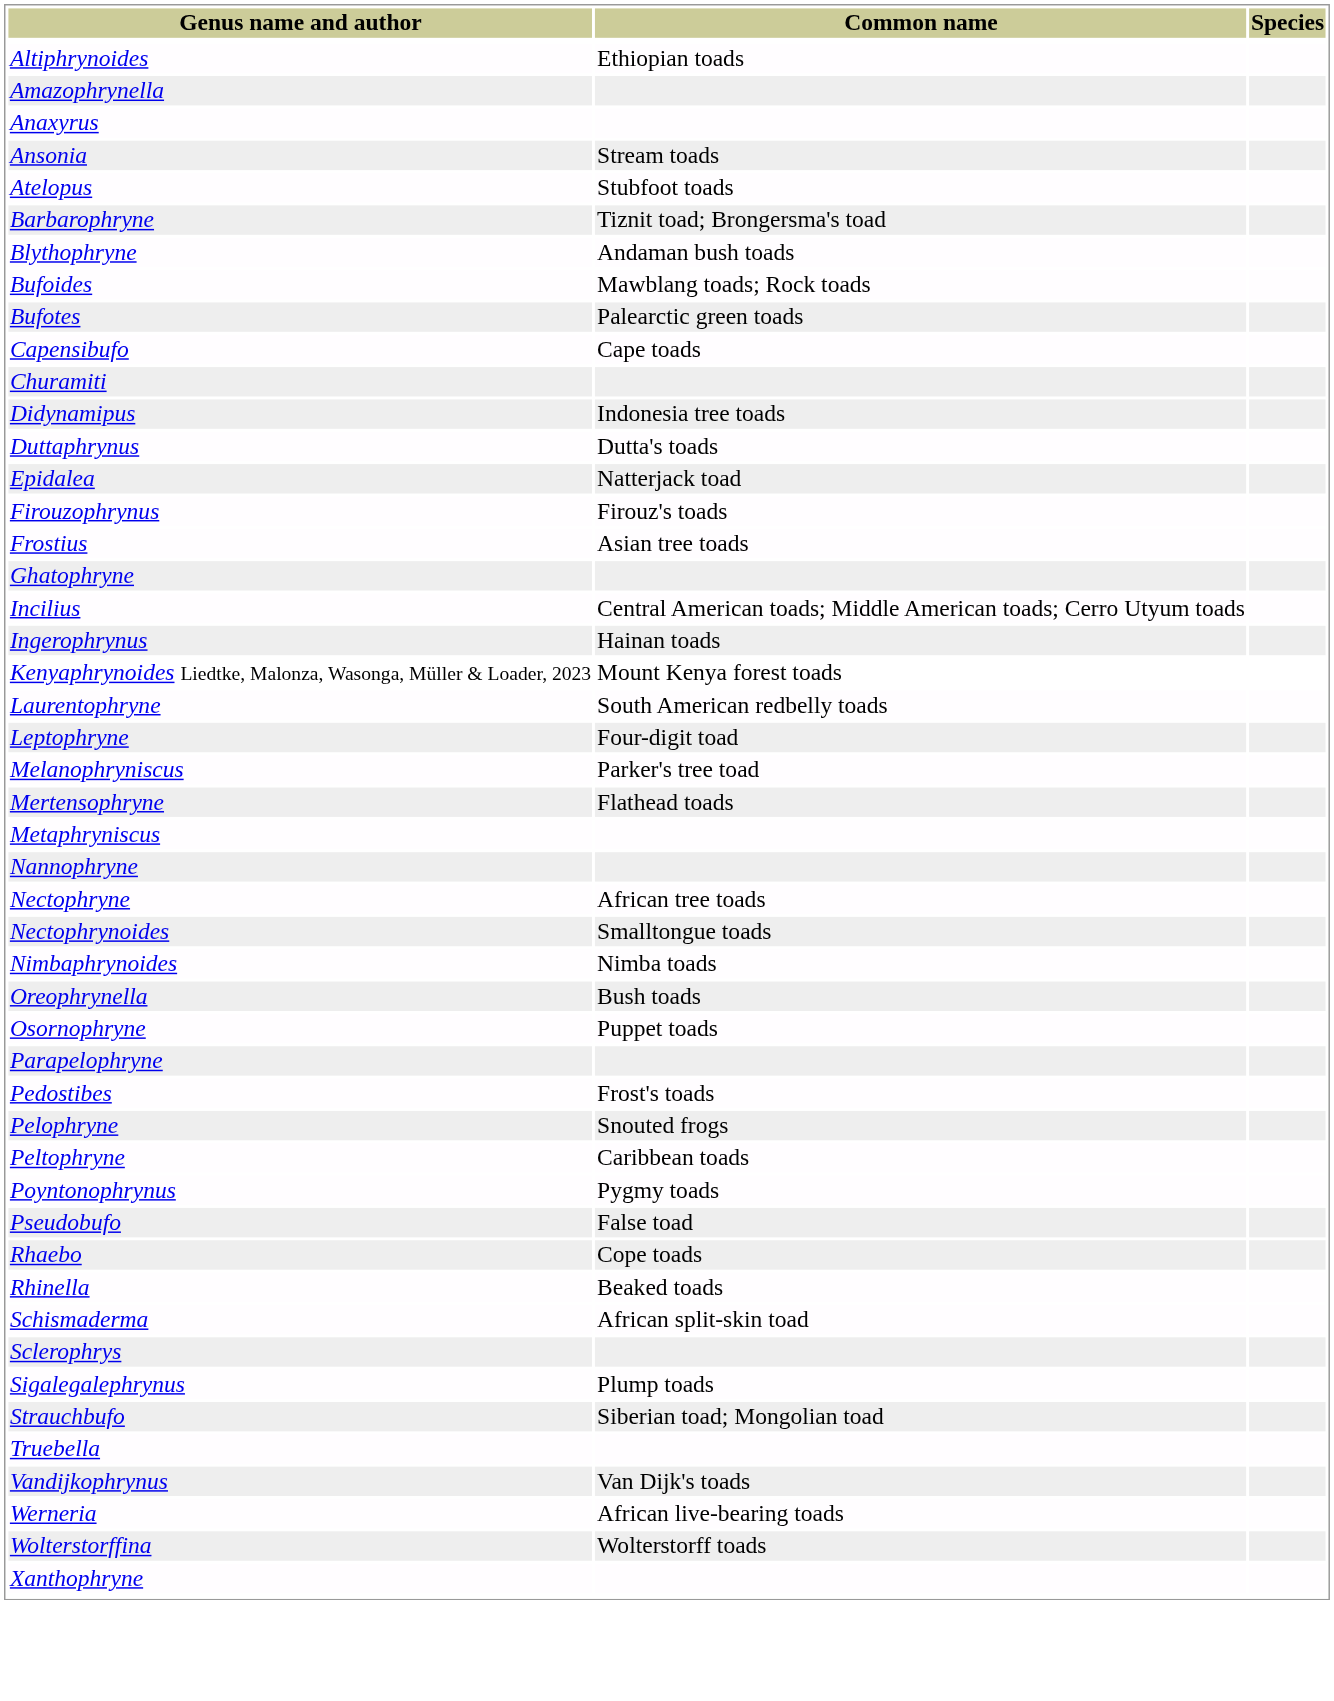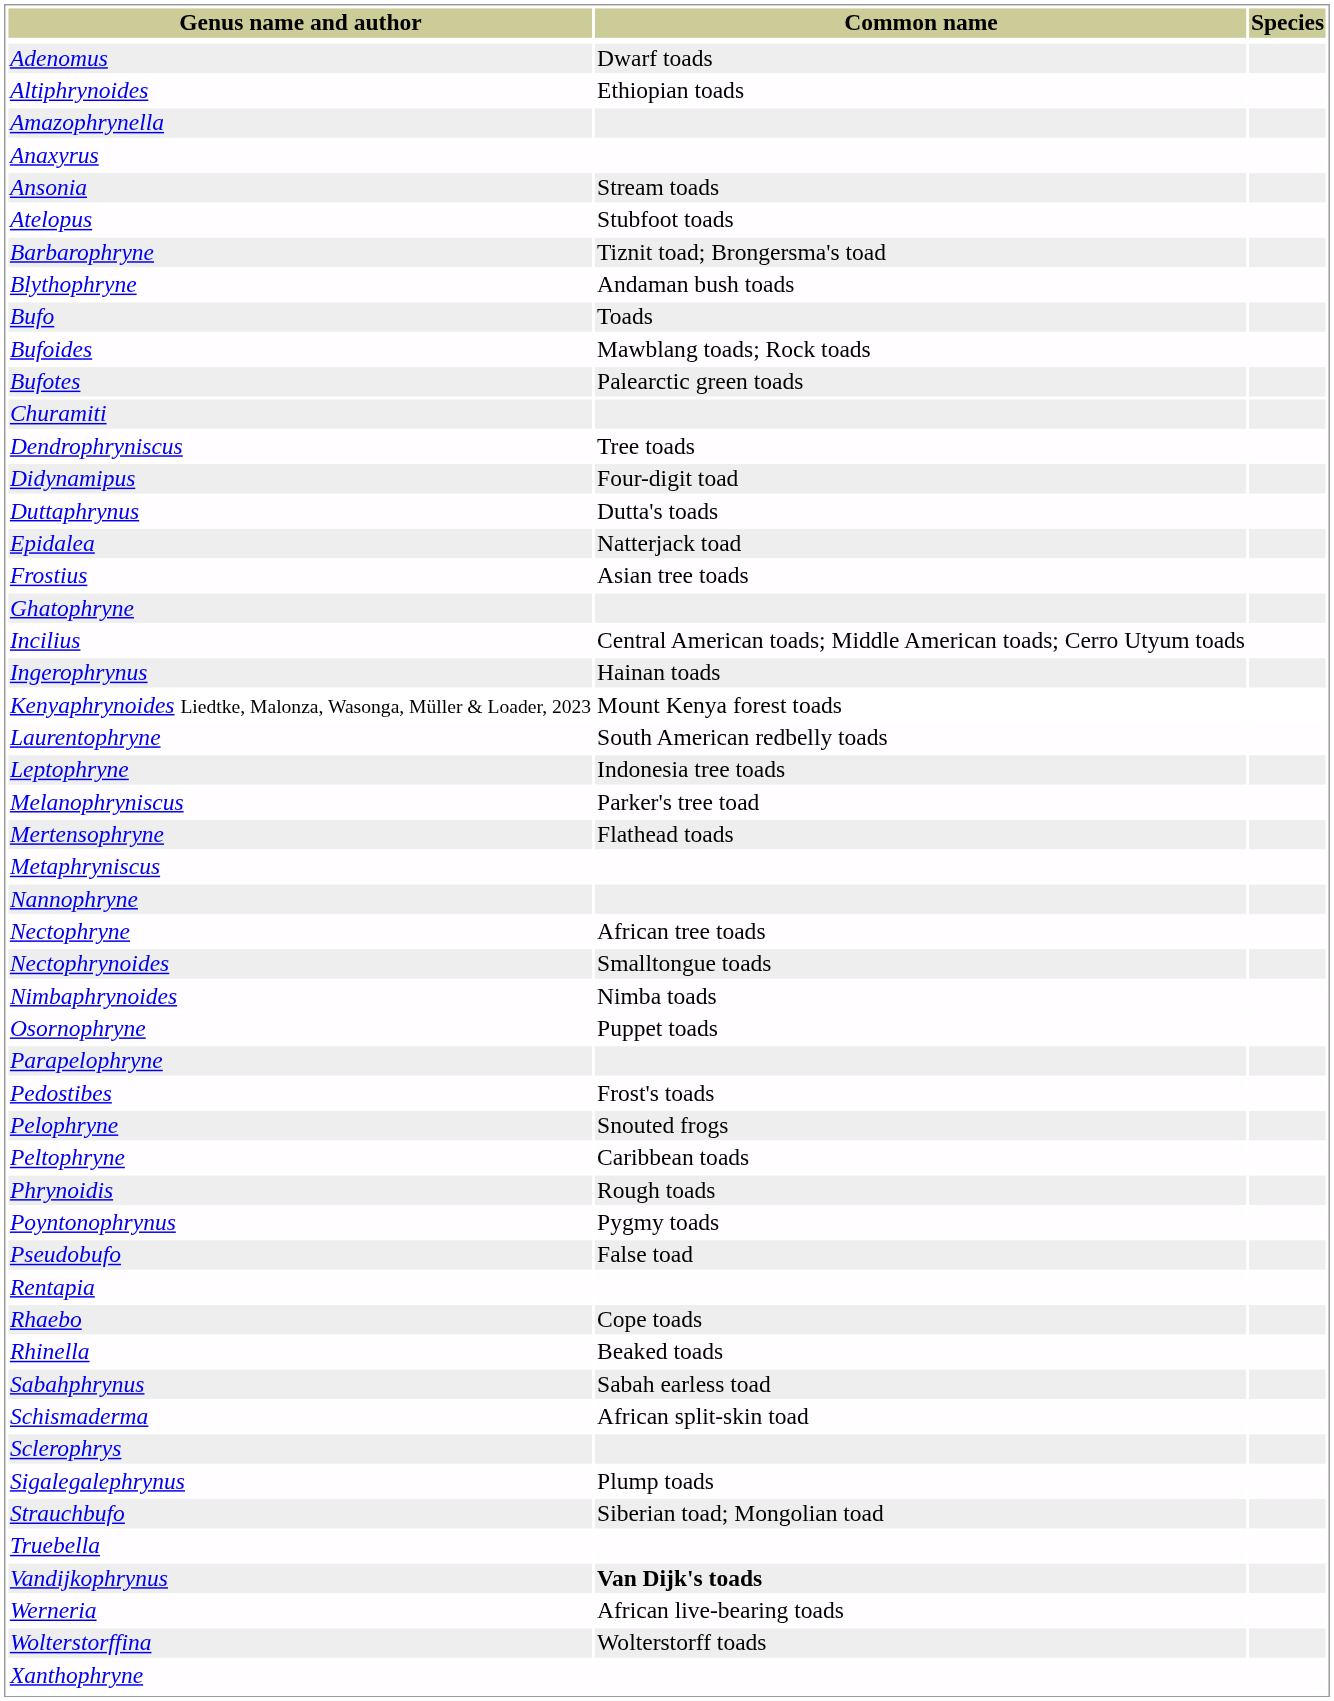 <table style="text-align:left; border:1px solid #999999; ">
 <tr style="background:#CCCC99; text-align: center; ">
 <th>Genus name and author</th>
 <th>Common name</th>
 <th>Species</th>
 </tr>
 <tr>
+</tr>
+<tr style="background:#EEEEEE;">
+<td><em><a href='#'>Adenomus</a></em> </td>
+<td>Dwarf toads</td>
+<td></td>
 </tr>
 <tr style="background:#FFFDFF;">
 <td><em><a href='#'>Altiphrynoides</a></em> </td>
 <td>Ethiopian toads</td>
 <td></td>
 </tr>
 <tr style="background:#EEEEEE;">
 <td><em><a href='#'>Amazophrynella</a></em> </td>
 <td></td>
 <td></td>
 </tr>
 <tr style="background:#FFFDFF;">
 <td><em><a href='#'>Anaxyrus</a></em> </td>
 <td></td>
 <td></td>
 </tr>
 <tr style="background:#EEEEEE;">
 <td><em><a href='#'>Ansonia</a></em> </td>
 <td>Stream toads</td>
 <td></td>
 </tr>
 <tr style="background:#FFFDFF;">
 <td><em><a href='#'>Atelopus</a></em> </td>
 <td>Stubfoot toads</td>
 <td></td>
 </tr>
 <tr style="background:#EEEEEE;">
 <td><em><a href='#'>Barbarophryne</a></em> </td>
 <td>Tiznit toad; Brongersma's toad</td>
 <td></td>
 </tr>
 <tr style="background:#FFFDFF;">
 <td><em><a href='#'>Blythophryne</a></em> </td>
 <td>Andaman bush toads</td>
 <td></td>
 </tr>
+<tr style="background:#EEEEEE;">
+<td><em><a href='#'>Bufo</a></em> </td>
+<td>Toads</td>
+<td></td>
+</tr>
 <tr style="background:#FFFDFF;">
 <td><em><a href='#'>Bufoides</a></em> </td>
 <td>Mawblang toads; Rock toads</td>
 <td></td>
 </tr>
 <tr style="background:#EEEEEE;">
 <td><em><a href='#'>Bufotes</a></em> </td>
 <td>Palearctic green toads</td>
 <td></td>
 </tr>
-<tr style="background:#FFFDFF;">
-<td><em><a href='#'>Capensibufo</a></em> </td>
-<td>Cape toads</td>
-<td></td>
-</tr>
 <tr style="background:#EEEEEE;">
 <td><em><a href='#'>Churamiti</a></em> </td>
 <td></td>
 <td></td>
 </tr>
+<tr style="background:#FFFDFF;">
+<td><em><a href='#'>Dendrophryniscus</a></em> </td>
+<td>Tree toads</td>
+<td></td>
+</tr>
 <tr style="background:#EEEEEE;">
 <td><em><a href='#'>Didynamipus</a></em> </td>
-<td>Indonesia tree toads</td>
+<td>Four-digit toad</td>
 <td></td>
 </tr>
 <tr style="background:#FFFDFF;">
 <td><em><a href='#'>Duttaphrynus</a></em> </td>
 <td>Dutta's toads</td>
 <td></td>
 </tr>
 <tr style="background:#EEEEEE;">
 <td><em><a href='#'>Epidalea</a></em> </td>
 <td>Natterjack toad</td>
-<td></td>
-</tr>
-<tr style="background:#FFFDFF;">
-<td><em><a href='#'>Firouzophrynus</a></em> </td>
-<td>Firouz's toads</td>
 <td></td>
 </tr>
 <tr style="background:#FFFDFF;">
 <td><em><a href='#'>Frostius</a></em> </td>
 <td>Asian tree toads</td>
 <td></td>
 </tr>
 <tr style="background:#EEEEEE;">
 <td><em><a href='#'>Ghatophryne</a></em> </td>
 <td></td>
 <td></td>
 </tr>
 <tr style="background:#FFFDFF;">
 <td><em><a href='#'>Incilius</a></em> </td>
 <td>Central American toads; Middle American toads; Cerro Utyum toads</td>
 <td></td>
 </tr>
 <tr style="background:#EEEEEE;">
 <td><em><a href='#'>Ingerophrynus</a></em> </td>
 <td>Hainan  toads</td>
 <td></td>
 </tr>
 <tr>
 <td><em><a href='#'>Kenyaphrynoides</a></em> <small>Liedtke, Malonza, Wasonga, Müller & Loader, 2023</small></td>
 <td>Mount Kenya forest toads</td>
 <td></td>
 </tr>
 <tr style="background:#FFFDFF;">
 <td><em><a href='#'>Laurentophryne</a></em> </td>
 <td>South American redbelly toads</td>
 <td></td>
 </tr>
 <tr style="background:#EEEEEE;">
 <td><em><a href='#'>Leptophryne</a></em> </td>
-<td>Four-digit toad</td>
+<td>Indonesia tree toads</td>
 <td></td>
 </tr>
 <tr style="background:#FFFDFF;">
 <td><em><a href='#'>Melanophryniscus</a></em> </td>
 <td>Parker's tree toad</td>
 <td></td>
 </tr>
 <tr style="background:#EEEEEE;">
 <td><em><a href='#'>Mertensophryne</a></em> </td>
 <td>Flathead toads</td>
 <td></td>
 </tr>
 <tr style="background:#FFFDFF;">
 <td><em><a href='#'>Metaphryniscus</a></em> </td>
 <td></td>
 <td></td>
 </tr>
 <tr style="background:#EEEEEE;">
 <td><em><a href='#'>Nannophryne</a></em> </td>
 <td></td>
 <td></td>
 </tr>
 <tr style="background:#FFFDFF;">
 <td><em><a href='#'>Nectophryne</a></em> </td>
 <td>African tree toads</td>
 <td></td>
 </tr>
 <tr style="background:#EEEEEE;">
 <td><em><a href='#'>Nectophrynoides</a></em> </td>
 <td>Smalltongue toads</td>
 <td></td>
 </tr>
 <tr style="background:#FFFDFF;">
 <td><em><a href='#'>Nimbaphrynoides</a></em> </td>
 <td>Nimba toads</td>
 <td></td>
 </tr>
-<tr style="background:#EEEEEE;">
-<td><em><a href='#'>Oreophrynella</a></em> </td>
-<td>Bush toads</td>
-<td></td>
-</tr>
 <tr style="background:#FFFDFF;">
 <td><em><a href='#'>Osornophryne</a></em> </td>
 <td>Puppet toads</td>
 <td></td>
 </tr>
 <tr style="background:#EEEEEE;">
 <td><em><a href='#'>Parapelophryne</a></em> </td>
 <td></td>
 <td></td>
 </tr>
 <tr style="background:#FFFDFF;">
 <td><em><a href='#'>Pedostibes</a></em> </td>
 <td>Frost's toads</td>
 <td></td>
 </tr>
 <tr style="background:#EEEEEE;">
 <td><em><a href='#'>Pelophryne</a></em> </td>
 <td>Snouted frogs</td>
 <td></td>
 </tr>
 <tr style="background:#FFFDFF;">
 <td><em><a href='#'>Peltophryne</a></em> </td>
 <td>Caribbean toads</td>
 <td></td>
 </tr>
+<tr style="background:#EEEEEE;">
+<td><em><a href='#'>Phrynoidis</a></em> </td>
+<td>Rough toads</td>
+<td></td>
+</tr>
 <tr style="background:#FFFDFF;">
 <td><em><a href='#'>Poyntonophrynus</a></em> </td>
 <td>Pygmy toads</td>
 <td></td>
 </tr>
 <tr style="background:#EEEEEE;">
 <td><em><a href='#'>Pseudobufo</a></em> </td>
 <td>False toad</td>
 <td></td>
 </tr>
+<tr style="background:#FFFDFF;">
+<td><em><a href='#'>Rentapia</a></em> </td>
+<td></td>
+<td></td>
+</tr>
 <tr style="background:#EEEEEE;">
 <td><em><a href='#'>Rhaebo</a></em> </td>
 <td>Cope toads</td>
 <td></td>
 </tr>
 <tr style="background:#FFFDFF;">
 <td><em><a href='#'>Rhinella</a></em> </td>
 <td>Beaked toads</td>
+<td></td>
+</tr>
+<tr style="background:#EEEEEE;">
+<td><em><a href='#'>Sabahphrynus</a></em> </td>
+<td>Sabah earless toad</td>
 <td></td>
 </tr>
 <tr style="background:#FFFDFF;">
 <td><em><a href='#'>Schismaderma</a></em> </td>
 <td>African split-skin toad</td>
 <td></td>
 </tr>
 <tr style="background:#EEEEEE;">
 <td><em><a href='#'>Sclerophrys</a></em> </td>
 <td></td>
 <td></td>
 </tr>
 <tr style="background:#FFFDFF;">
 <td><em><a href='#'>Sigalegalephrynus</a></em> </td>
 <td>Plump toads</td>
 <td></td>
 </tr>
 <tr style="background:#EEEEEE;">
 <td><em><a href='#'>Strauchbufo</a></em> </td>
 <td>Siberian toad; Mongolian toad</td>
 <td></td>
 </tr>
 <tr style="background:#FFFDFF;">
 <td><em><a href='#'>Truebella</a></em> </td>
 <td></td>
 <td></td>
 </tr>
 <tr style="background:#EEEEEE;">
 <td><em><a href='#'>Vandijkophrynus</a></em> </td>
-<td>Van Dijk's toads</td>
+<td><strong>Van Dijk's toads</strong></td>
 <td></td>
 </tr>
 <tr style="background:#FFFDFF;">
 <td><em><a href='#'>Werneria</a></em> </td>
 <td>African live-bearing toads</td>
 <td></td>
 </tr>
 <tr style="background:#EEEEEE;">
 <td><em><a href='#'>Wolterstorffina</a></em> </td>
 <td>Wolterstorff toads</td>
 <td></td>
 </tr>
 <tr style="background:#FFFDFF;">
 <td><em><a href='#'>Xanthophryne</a></em> </td>
 <td></td>
 <td></td>
 </tr>
 <tr>
 </tr>
 </table>
